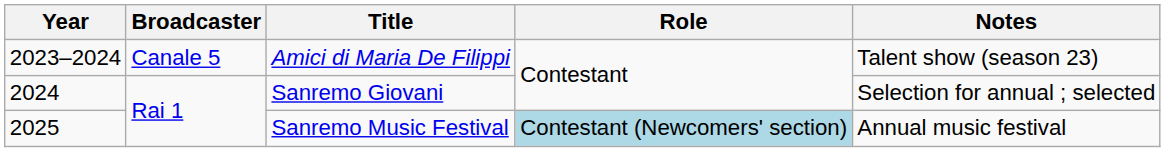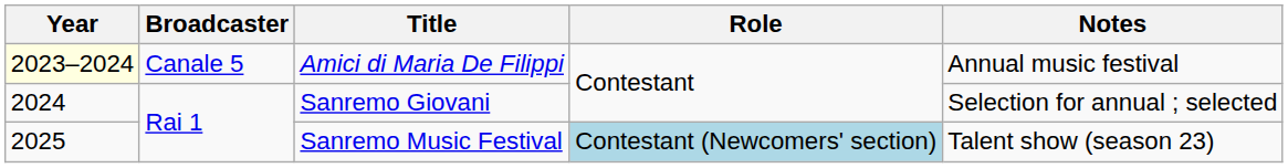 <table class="wikitable plainrowheaders sortable">
 <tr>
 <th scope="col">Year</th>
 <th scope="col">Broadcaster</th>
 <th scope="col">Title</th>
 <th scope="col">Role</th>
 <th scope="col" class="unsortable">Notes</th>
 </tr>
 <tr>
-<td>2023–2024</td>
+<td style="background: lightyellow;">2023–2024</td>
 <td><a href='#'>Canale 5</a></td>
 <td><em><a href='#'>Amici di Maria De Filippi</a></em></td>
 <td rowspan="2">Contestant</td>
-<td>Talent show (season 23)</td>
+<td>Annual music festival</td>
 </tr>
 <tr>
 <td>2024</td>
 <td rowspan="2"><a href='#'>Rai 1</a></td>
 <td><a href='#'>Sanremo Giovani</a></td>
 <td>Selection for annual ; selected</td>
 </tr>
 <tr>
 <td rowspan="2">2025</td>
 <td><a href='#'>Sanremo Music Festival</a></td>
 <td style="background: lightblue;">Contestant (Newcomers' section)</td>
-<td>Annual music festival</td>
+<td>Talent show (season 23)</td>
 </tr>
 </table>
